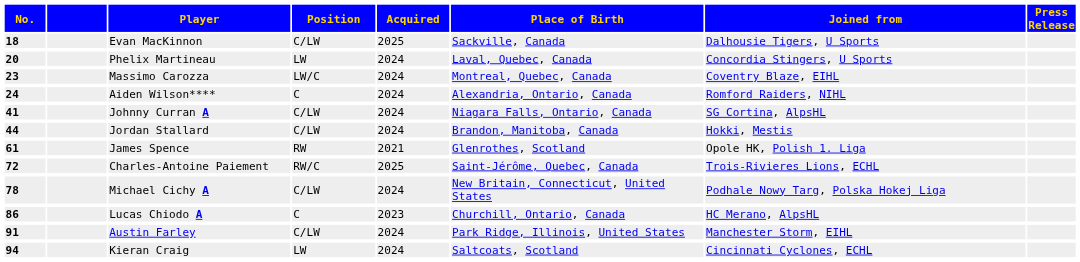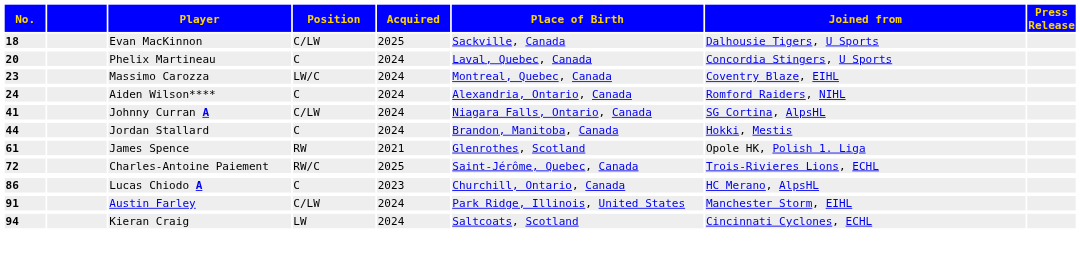 <table>
 <tr bgcolor="blue" style="color: gold">
 <th width=4%>No.</th>
 <th width=6%></th>
 <th width=18%>Player</th>
 <th width=8%>Position</th>
 <th width=7%>Acquired</th>
 <th width=25%>Place of Birth</th>
 <th width=32%>Joined from</th>
 <th width=10%>Press Release</th>
 </tr>
 <tr style="background:#eee;">
 <td><strong>18</strong></td>
 <td></td>
 <td align="left">Evan MacKinnon</td>
 <td>C/LW</td>
 <td>2025</td>
 <td align="left"><a href='#'>Sackville</a>, <a href='#'>Canada</a></td>
 <td align="left"><a href='#'>Dalhousie Tigers</a>, <a href='#'>U Sports</a></td>
 <td></td>
 </tr>
 <tr>
 </tr>
 <tr style="background:#eee;">
 <td><strong>20</strong></td>
 <td></td>
 <td align="left">Phelix Martineau</td>
-<td>LW</td>
+<td>C</td>
 <td>2024</td>
 <td align="left"><a href='#'>Laval, Quebec</a>, <a href='#'>Canada</a></td>
 <td align="left"><a href='#'>Concordia Stingers</a>, <a href='#'>U Sports</a></td>
 <td></td>
 </tr>
 <tr>
 </tr>
 <tr style="background:#eee;">
 <td><strong>23</strong></td>
 <td></td>
 <td align="left">Massimo Carozza</td>
 <td>LW/C</td>
 <td>2024</td>
 <td align="left"><a href='#'>Montreal, Quebec</a>, <a href='#'>Canada</a></td>
 <td align="left"><a href='#'>Coventry Blaze</a>, <a href='#'>EIHL</a></td>
 <td></td>
 </tr>
 <tr>
 </tr>
 <tr style="background:#eee;">
 <td><strong>24</strong></td>
 <td></td>
 <td align="left">Aiden Wilson****</td>
 <td>C</td>
 <td>2024</td>
 <td align="left"><a href='#'>Alexandria, Ontario</a>, <a href='#'>Canada</a></td>
 <td align="left"><a href='#'>Romford Raiders</a>, <a href='#'>NIHL</a></td>
 <td></td>
 </tr>
 <tr>
 </tr>
 <tr style="background:#eee;">
 <td><strong>41</strong></td>
 <td></td>
 <td align="left">Johnny Curran <a href='#'><strong>A</strong></a></td>
 <td>C/LW</td>
 <td>2024</td>
 <td align="left"><a href='#'>Niagara Falls, Ontario</a>, <a href='#'>Canada</a></td>
 <td align="left"><a href='#'>SG Cortina</a>, <a href='#'>AlpsHL</a></td>
 <td></td>
 </tr>
 <tr>
 </tr>
 <tr style="background:#eee;">
 <td><strong>44</strong></td>
 <td></td>
 <td align="left">Jordan Stallard</td>
-<td>C/LW</td>
+<td>C</td>
 <td>2024</td>
 <td align="left"><a href='#'>Brandon, Manitoba</a>, <a href='#'>Canada</a></td>
 <td align="left"><a href='#'>Hokki</a>, <a href='#'>Mestis</a></td>
 <td></td>
 </tr>
 <tr>
 </tr>
 <tr style="background:#eee;">
 <td><strong>61</strong></td>
 <td></td>
 <td align="left">James Spence</td>
 <td>RW</td>
 <td>2021</td>
 <td align="left"><a href='#'>Glenrothes</a>, <a href='#'>Scotland</a></td>
 <td align="left">Opole HK, <a href='#'>Polish 1. Liga</a></td>
 <td></td>
 </tr>
 <tr>
 </tr>
 <tr style="background:#eee;">
 <td><strong>72</strong></td>
 <td></td>
 <td align="left">Charles-Antoine Paiement</td>
 <td>RW/C</td>
 <td>2025</td>
 <td align="left"><a href='#'>Saint-Jérôme, Quebec</a>, <a href='#'>Canada</a></td>
 <td align="left"><a href='#'>Trois-Rivieres Lions</a>, <a href='#'>ECHL</a></td>
 <td></td>
 </tr>
 <tr>
-</tr>
-<tr style="background:#eee;">
-<td><strong>78</strong></td>
-<td></td>
-<td align="left">Michael Cichy <a href='#'><strong>A</strong></a></td>
-<td>C/LW</td>
-<td>2024</td>
-<td align="left"><a href='#'>New Britain, Connecticut</a>, <a href='#'>United States</a></td>
-<td align="left"><a href='#'>Podhale Nowy Targ</a>, <a href='#'>Polska Hokej Liga</a></td>
-<td></td>
 </tr>
 <tr>
 </tr>
 <tr style="background:#eee;">
 <td><strong>86</strong></td>
 <td></td>
 <td align="left">Lucas Chiodo <a href='#'><strong>A</strong></a></td>
 <td>C</td>
 <td>2023</td>
 <td align="left"><a href='#'>Churchill, Ontario</a>, <a href='#'>Canada</a></td>
 <td align="left"><a href='#'>HC Merano</a>, <a href='#'>AlpsHL</a></td>
 <td></td>
 </tr>
 <tr>
 </tr>
 <tr style="background:#eee;">
 <td><strong>91</strong></td>
 <td></td>
 <td align="left"><a href='#'>Austin Farley</a></td>
 <td>C/LW</td>
 <td>2024</td>
 <td align="left"><a href='#'>Park Ridge, Illinois</a>, <a href='#'>United States</a></td>
 <td align="left"><a href='#'>Manchester Storm</a>, <a href='#'>EIHL</a></td>
 <td></td>
 </tr>
 <tr>
 </tr>
 <tr style="background:#eee;">
 <td><strong>94</strong></td>
 <td></td>
 <td align="left">Kieran Craig</td>
 <td>LW</td>
 <td>2024</td>
 <td align="left"><a href='#'>Saltcoats</a>, <a href='#'>Scotland</a></td>
 <td align="left"><a href='#'>Cincinnati Cyclones</a>, <a href='#'>ECHL</a></td>
 <td></td>
 </tr>
 <tr>
 </tr>
 </table>
